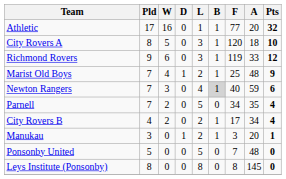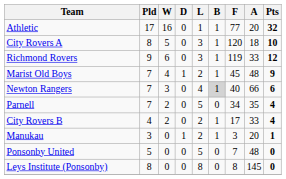 <table class="wikitable" style="text-align:center;">
 <tr>
 <th width=215>Team</th>
 <th width=20 abbr="Played">Pld</th>
 <th width=20 abbr="Won">W</th>
 <th width=20 abbr="Drawn">D</th>
 <th width=20 abbr="Lost">L</th>
 <th width=20 abbr="Bye">B</th>
 <th width=20 abbr="For">F</th>
 <th width=20 abbr="Against">A</th>
 <th width=20 abbr="Points">Pts</th>
 </tr>
 <tr>
 <td style="text-align:left;"><a href='#'>Athletic</a></td>
 <td>17</td>
 <td>16</td>
 <td>0</td>
 <td>1</td>
 <td>1</td>
 <td>77</td>
 <td>20</td>
 <td><strong>32</strong></td>
 </tr>
 <tr>
 <td style="text-align:left;"><a href='#'>City Rovers A</a></td>
 <td>8</td>
 <td>5</td>
 <td>0</td>
 <td>3</td>
 <td>1</td>
 <td>120</td>
 <td>18</td>
 <td><strong>10</strong></td>
 </tr>
 <tr>
 <td style="text-align:left;"><a href='#'>Richmond Rovers</a></td>
 <td>9</td>
 <td>6</td>
 <td>0</td>
 <td>3</td>
 <td>1</td>
 <td>119</td>
 <td>33</td>
 <td><strong>12</strong></td>
 </tr>
 <tr>
 <td style="text-align:left;"><a href='#'>Marist Old Boys</a></td>
 <td>7</td>
 <td>4</td>
 <td>1</td>
 <td>2</td>
 <td>1</td>
-<td>25</td>
+<td>45</td>
 <td>48</td>
 <td><strong>9</strong></td>
 </tr>
 <tr>
 <td style="text-align:left;"><a href='#'>Newton Rangers</a></td>
 <td>7</td>
 <td>3</td>
 <td>0</td>
 <td>4</td>
 <td style="background: lightgrey;">1</td>
 <td>40</td>
-<td>59</td>
+<td>66</td>
 <td><strong>6</strong></td>
 </tr>
 <tr>
 <td style="text-align:left;"><a href='#'>Parnell</a></td>
 <td>7</td>
 <td>2</td>
 <td>0</td>
 <td>5</td>
 <td>0</td>
 <td>34</td>
 <td>35</td>
 <td><strong>4</strong></td>
 </tr>
 <tr>
 <td style="text-align:left;"><a href='#'>City Rovers B</a></td>
 <td>4</td>
 <td>2</td>
 <td>0</td>
 <td>2</td>
 <td>1</td>
 <td>17</td>
-<td>34</td>
+<td>33</td>
 <td><strong>4</strong></td>
 </tr>
 <tr>
 <td style="text-align:left;"><a href='#'>Manukau</a></td>
 <td>3</td>
 <td>0</td>
 <td>1</td>
 <td>2</td>
 <td>1</td>
 <td>3</td>
 <td>20</td>
 <td><strong>1</strong></td>
 </tr>
 <tr>
 <td style="text-align:left;"><a href='#'>Ponsonby United</a></td>
 <td>5</td>
 <td>0</td>
 <td>0</td>
 <td>5</td>
 <td>0</td>
 <td>7</td>
 <td>48</td>
 <td><strong>0</strong></td>
 </tr>
 <tr>
 <td style="text-align:left;"><a href='#'>Leys Institute (Ponsonby)</a></td>
 <td>8</td>
 <td>0</td>
 <td>0</td>
 <td>8</td>
 <td>0</td>
 <td>8</td>
 <td>145</td>
 <td><strong>0</strong></td>
 </tr>
 <tr>
 </tr>
 </table>
